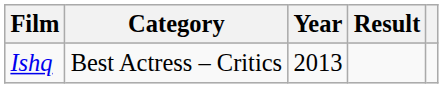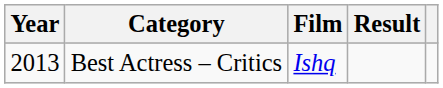 <table class="wikitable sortable plainrowheaders">
 <tr>
+<th scope="col">Year</th>
+<th scope="col">Category</th>
 <th scope="col">Film</th>
-<th scope="col">Category</th>
-<th scope="col">Year</th>
 <th scope="col">Result</th>
 <th scope="col" class="unsortable"></th>
 </tr>
 <tr>
+<td>2013</td>
+<td>Best Actress – Critics</td>
 <td><em><a href='#'>Ishq</a></em></td>
-<td>Best Actress – Critics</td>
-<td>2013</td>
 <td></td>
 <td></td>
 </tr>
 </table>
